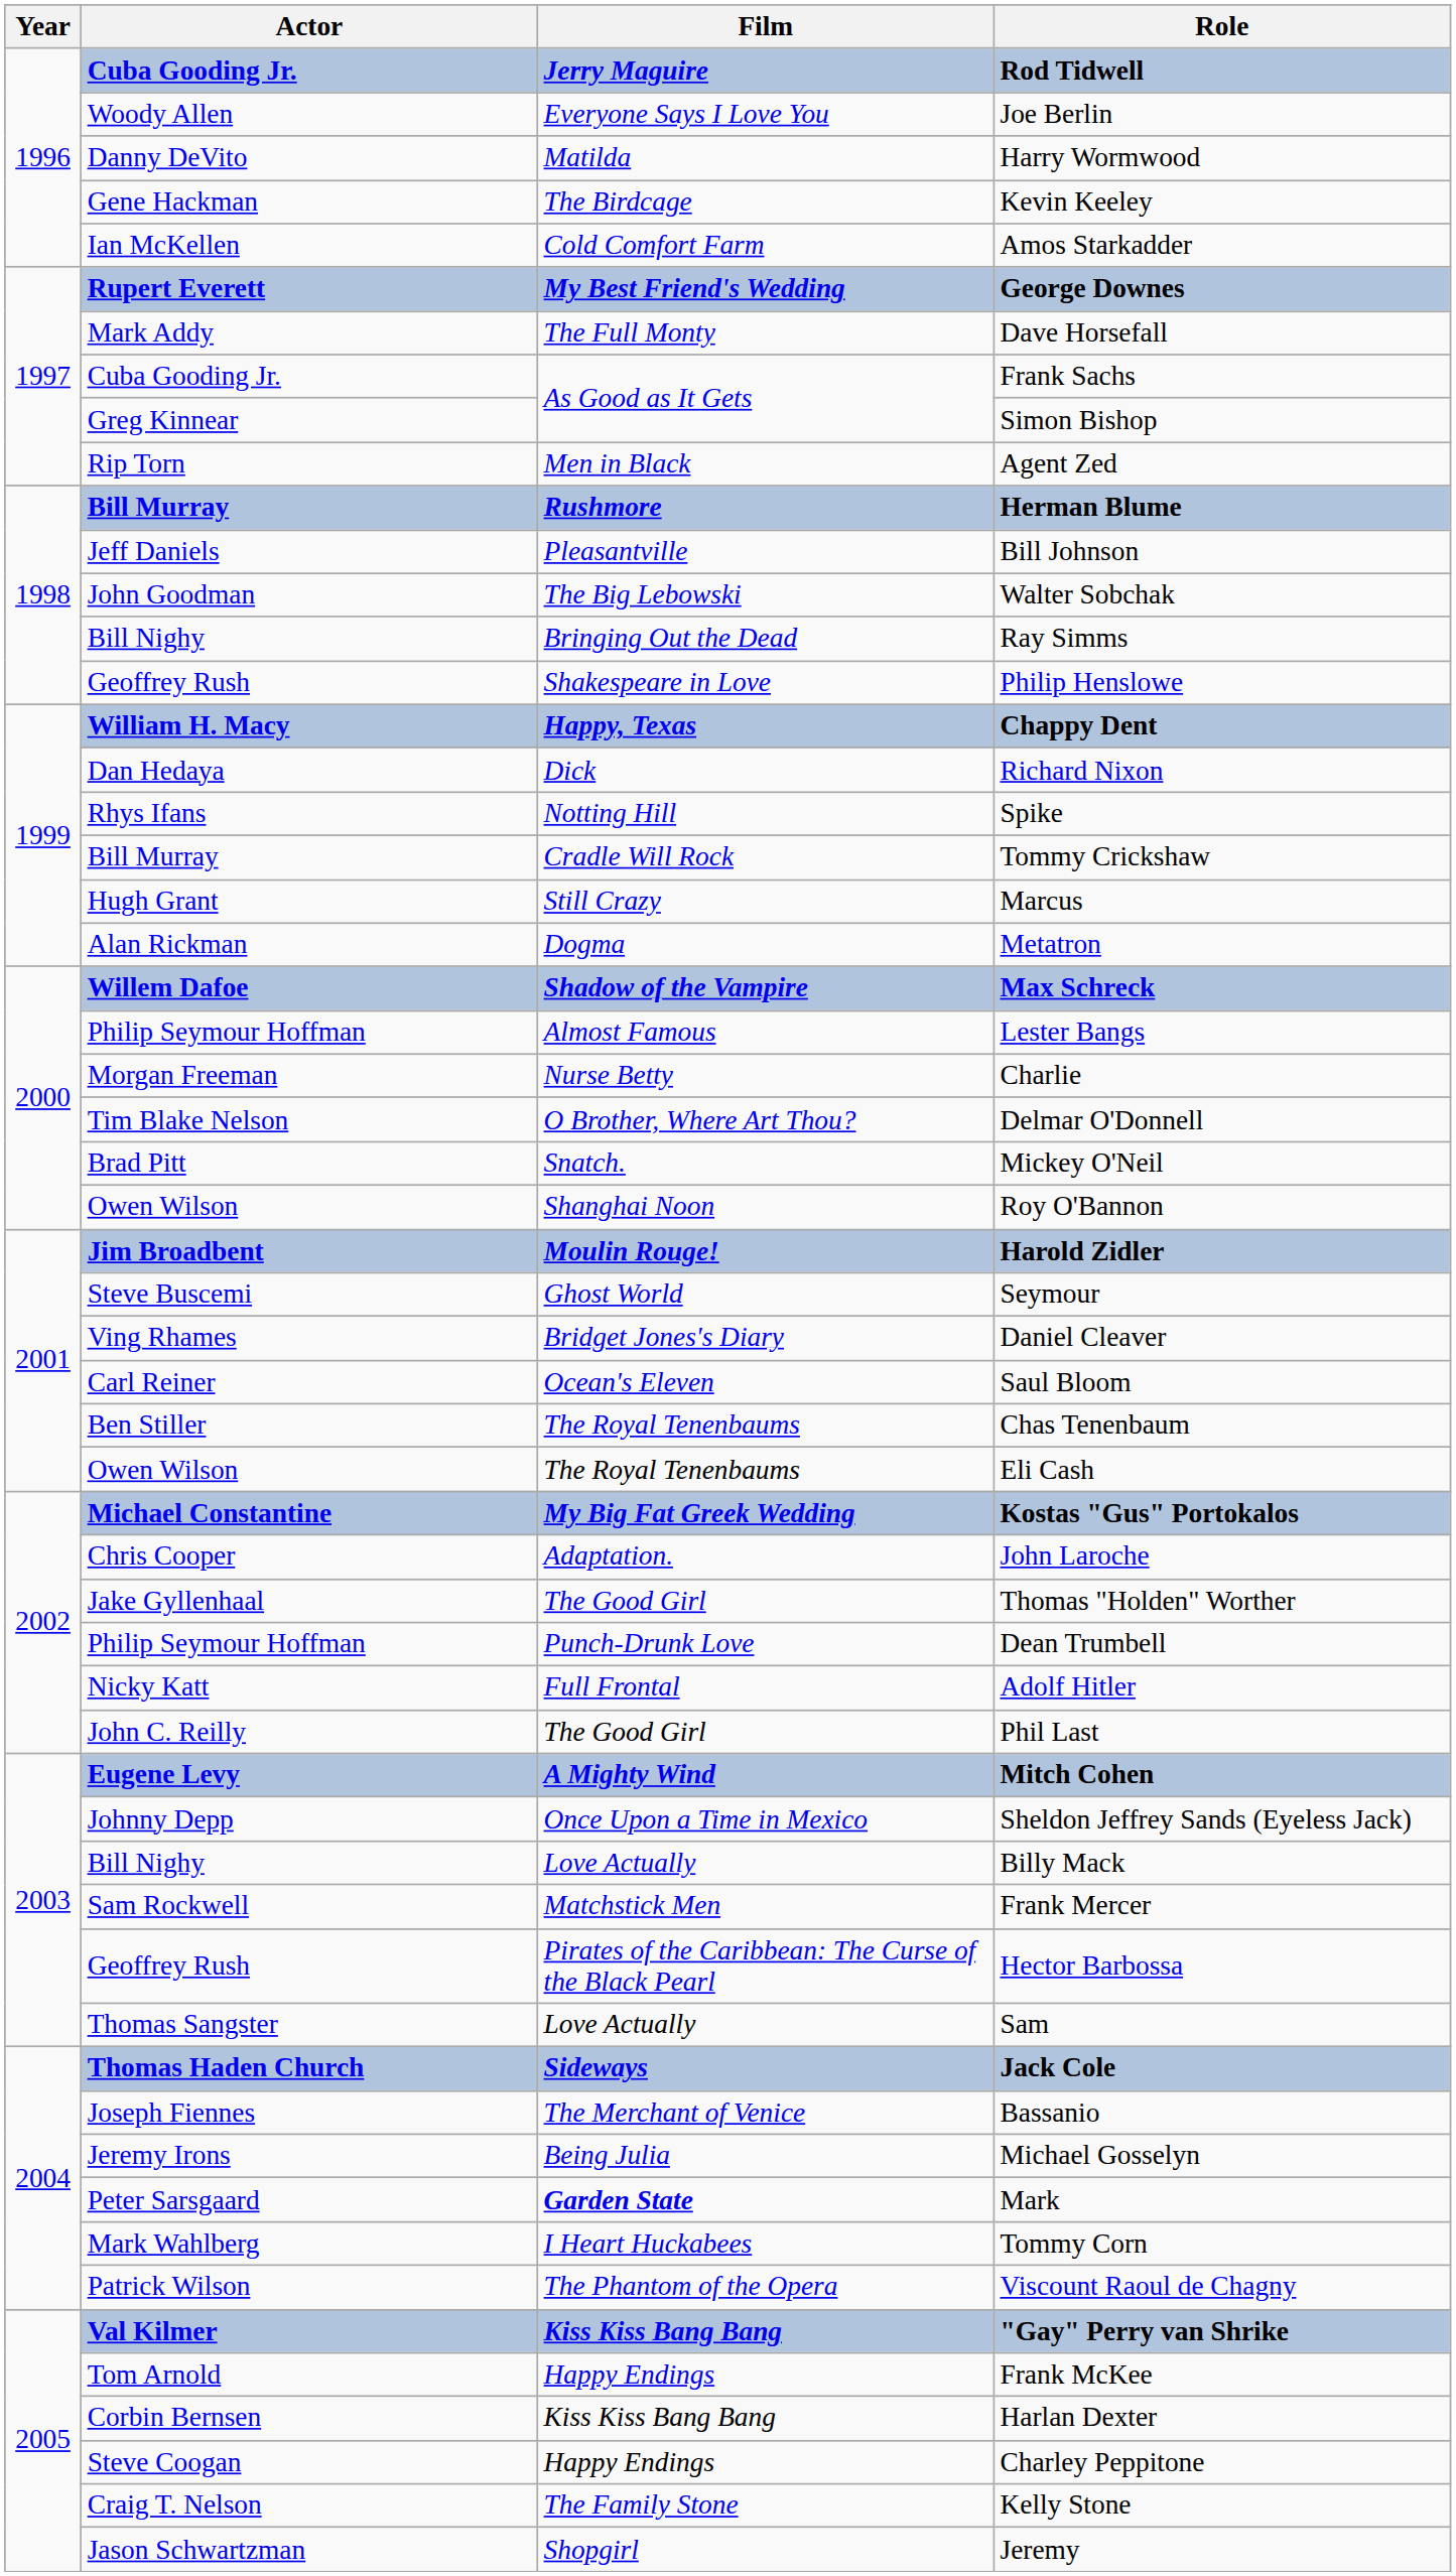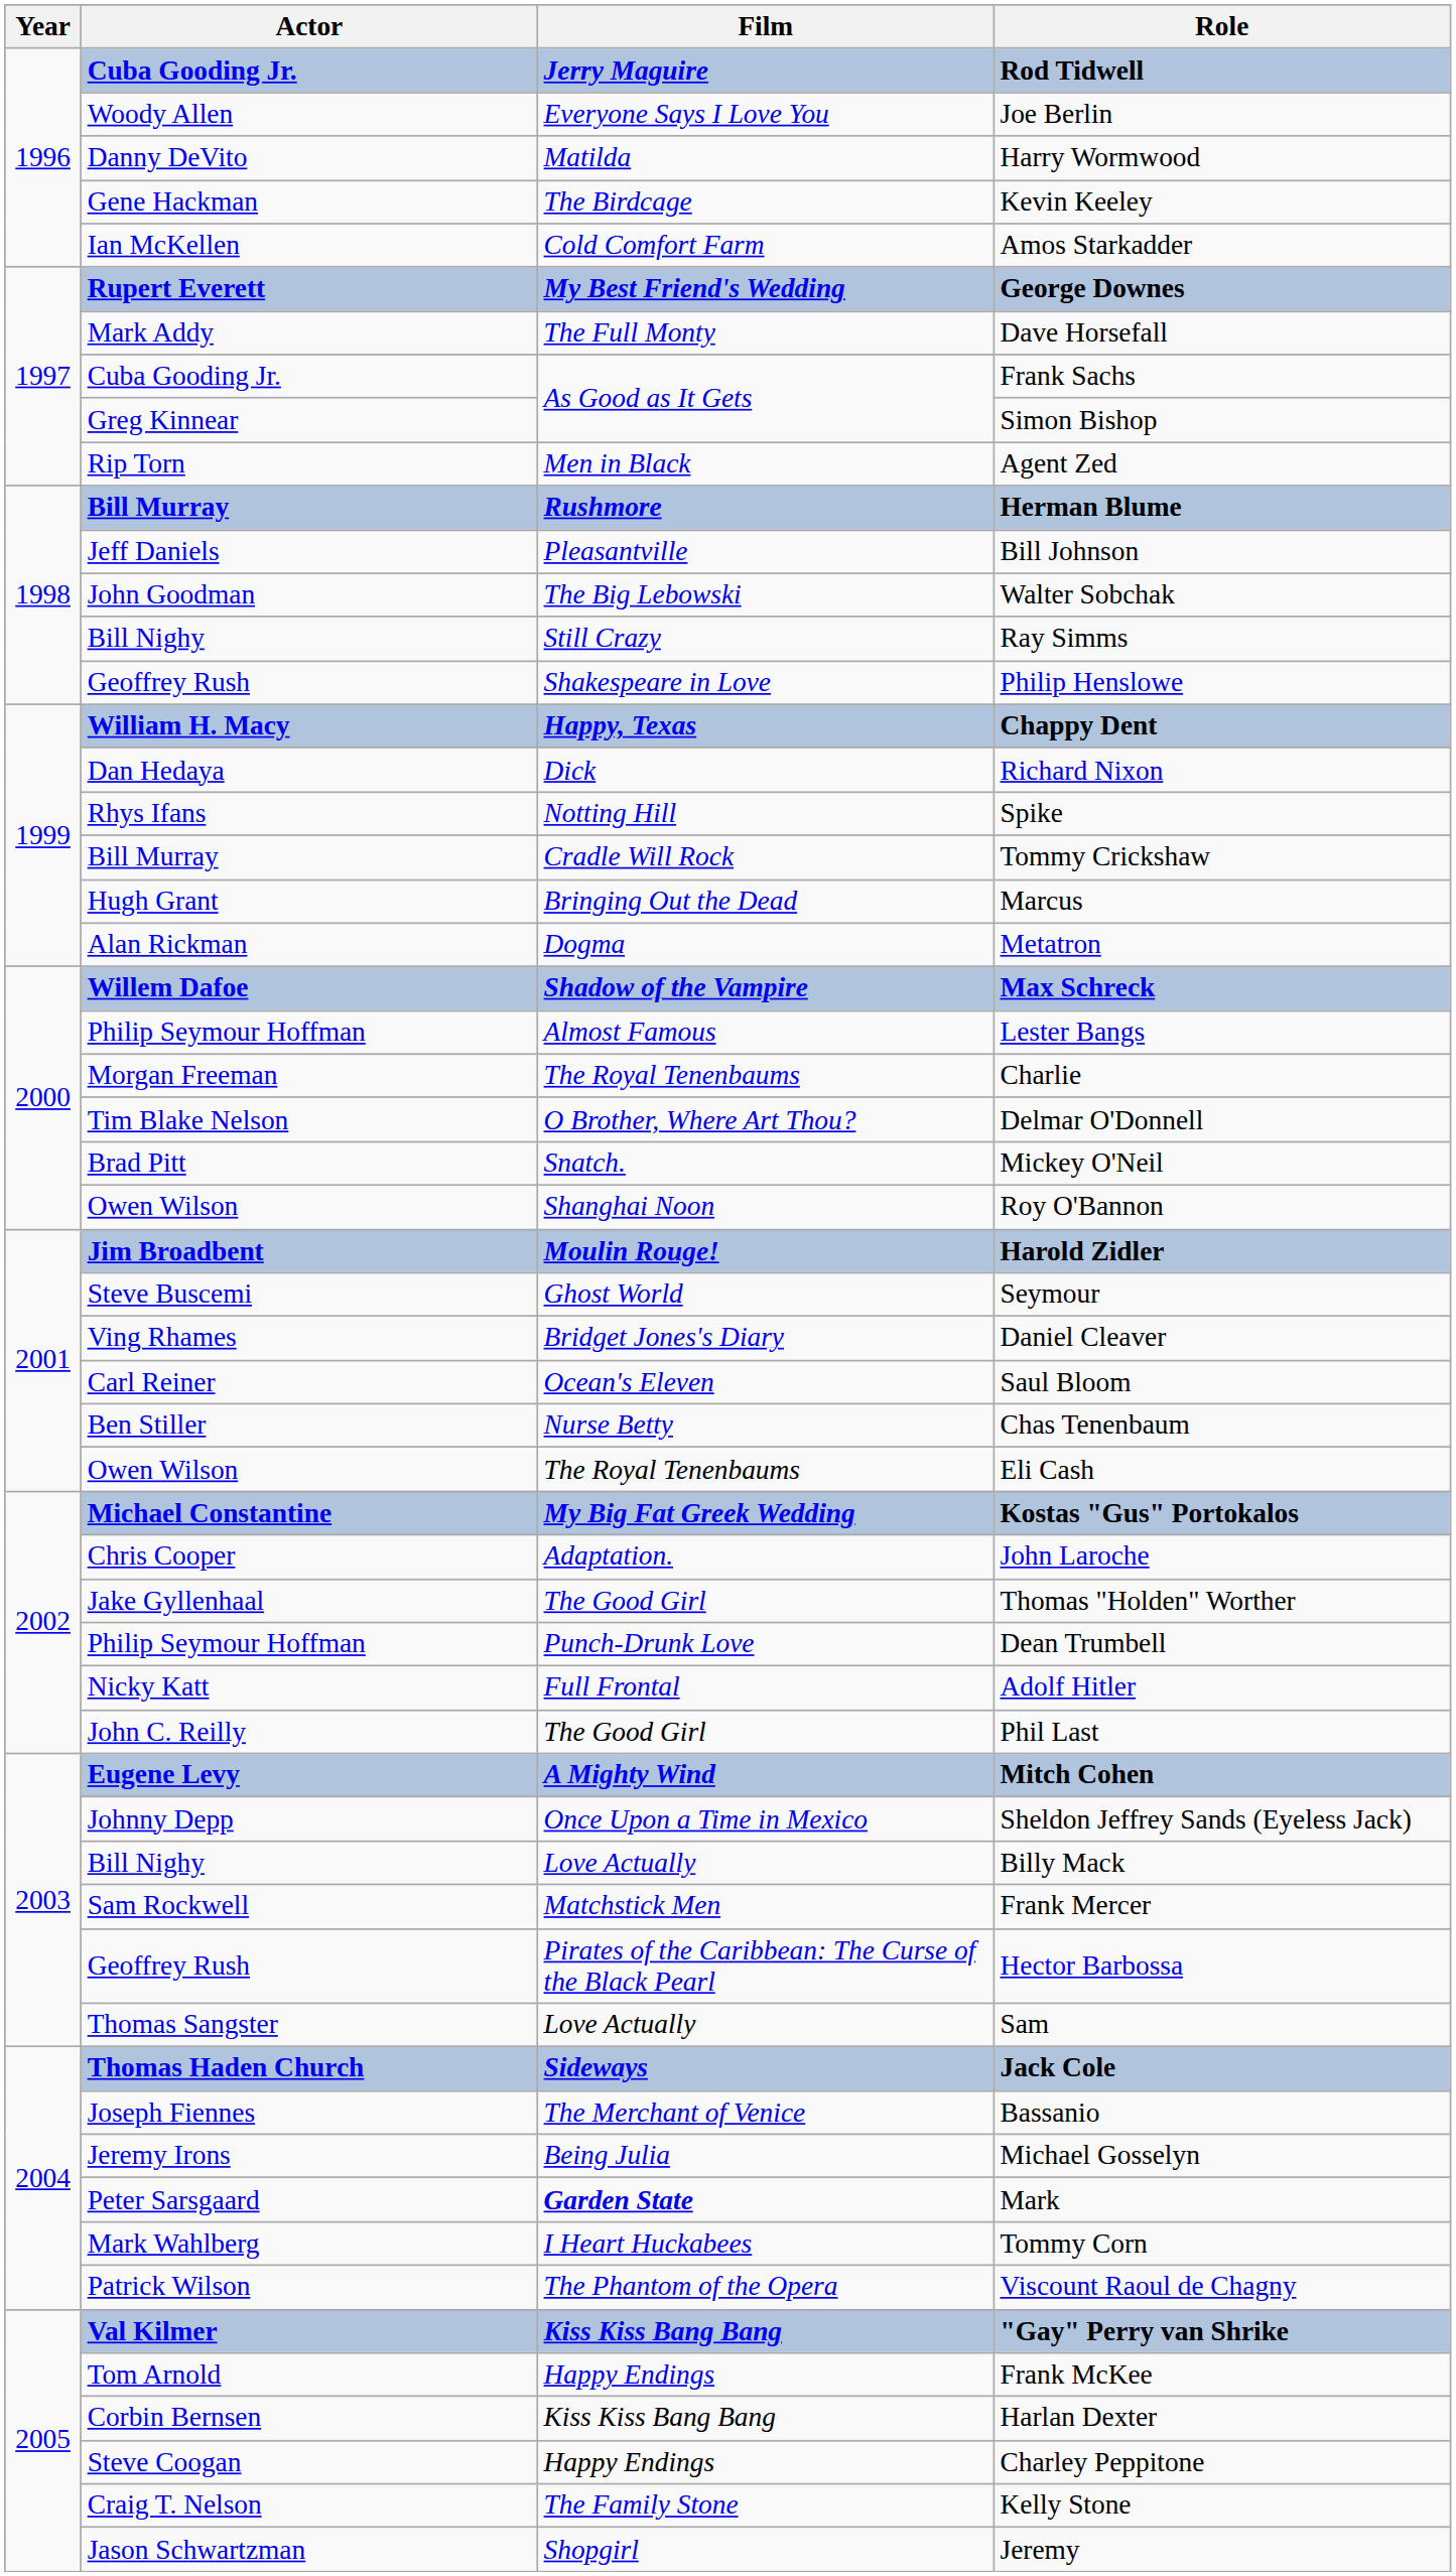 <table class="wikitable" width="95%" cellpadding="5">
 <tr>
 <th width="5%">Year</th>
 <th width="30%">Actor</th>
 <th width="30%">Film</th>
 <th width="30%">Role</th>
 </tr>
 <tr>
 <td rowspan="5" style="text-align:center;"><a href='#'>1996</a></td>
 <td style="background:#B0C4DE;"><strong><a href='#'>Cuba Gooding Jr.</a></strong></td>
 <td style="background:#B0C4DE;"><strong><em><a href='#'>Jerry Maguire</a></em></strong></td>
 <td style="background:#B0C4DE;"><strong>Rod Tidwell </strong></td>
 </tr>
 <tr>
 <td><a href='#'>Woody Allen</a></td>
 <td><em><a href='#'>Everyone Says I Love You</a></em></td>
 <td>Joe Berlin</td>
 </tr>
 <tr>
 <td><a href='#'>Danny DeVito</a></td>
 <td><em><a href='#'>Matilda</a></em></td>
 <td>Harry Wormwood</td>
 </tr>
 <tr>
 <td><a href='#'>Gene Hackman</a></td>
 <td><em><a href='#'>The Birdcage</a></em></td>
 <td>Kevin Keeley</td>
 </tr>
 <tr>
 <td><a href='#'>Ian McKellen</a></td>
 <td><em><a href='#'>Cold Comfort Farm</a></em></td>
 <td>Amos Starkadder</td>
 </tr>
 <tr>
 <td rowspan="5" style="text-align:center;"><a href='#'>1997</a></td>
 <td style="background:#B0C4DE;"><strong><a href='#'>Rupert Everett</a></strong></td>
 <td style="background:#B0C4DE;"><strong><em><a href='#'>My Best Friend's Wedding</a></em></strong></td>
 <td style="background:#B0C4DE;"><strong>George Downes</strong></td>
 </tr>
 <tr>
 <td><a href='#'>Mark Addy</a></td>
 <td><em><a href='#'>The Full Monty</a></em></td>
 <td>Dave Horsefall</td>
 </tr>
 <tr>
 <td><a href='#'>Cuba Gooding Jr.</a></td>
 <td rowspan=2><em><a href='#'>As Good as It Gets</a></em></td>
 <td>Frank Sachs</td>
 </tr>
 <tr>
 <td><a href='#'>Greg Kinnear</a></td>
 <td>Simon Bishop</td>
 </tr>
 <tr>
 <td><a href='#'>Rip Torn</a></td>
 <td><em><a href='#'>Men in Black</a></em></td>
 <td>Agent Zed</td>
 </tr>
 <tr>
 <td rowspan="5" style="text-align:center;"><a href='#'>1998</a></td>
 <td style="background:#B0C4DE;"><strong><a href='#'>Bill Murray</a></strong></td>
 <td style="background:#B0C4DE;"><strong><em><a href='#'>Rushmore</a></em></strong></td>
 <td style="background:#B0C4DE;"><strong>Herman Blume</strong></td>
 </tr>
 <tr>
 <td><a href='#'>Jeff Daniels</a></td>
 <td><em><a href='#'>Pleasantville</a></em></td>
 <td>Bill Johnson</td>
 </tr>
 <tr>
 <td><a href='#'>John Goodman</a></td>
 <td><em><a href='#'>The Big Lebowski</a></em></td>
 <td>Walter Sobchak</td>
 </tr>
 <tr>
 <td><a href='#'>Bill Nighy</a></td>
-<td><em><a href='#'>Bringing Out the Dead</a></em></td>
+<td><em><a href='#'>Still Crazy</a></em></td>
 <td>Ray Simms</td>
 </tr>
 <tr>
 <td><a href='#'>Geoffrey Rush</a></td>
 <td><em><a href='#'>Shakespeare in Love</a></em></td>
 <td><a href='#'>Philip Henslowe</a></td>
 </tr>
 <tr>
 <td rowspan="6" style="text-align:center;"><a href='#'>1999</a></td>
 <td style="background:#B0C4DE;"><strong><a href='#'>William H. Macy</a></strong></td>
 <td style="background:#B0C4DE;"><strong><em><a href='#'>Happy, Texas</a></em></strong></td>
 <td style="background:#B0C4DE;"><strong>Chappy Dent</strong></td>
 </tr>
 <tr>
 <td><a href='#'>Dan Hedaya</a></td>
 <td><em><a href='#'>Dick</a></em></td>
 <td><a href='#'>Richard Nixon</a></td>
 </tr>
 <tr>
 <td><a href='#'>Rhys Ifans</a></td>
 <td><em><a href='#'>Notting Hill</a></em></td>
 <td>Spike</td>
 </tr>
 <tr>
 <td><a href='#'>Bill Murray</a></td>
 <td><em><a href='#'>Cradle Will Rock</a></em></td>
 <td>Tommy Crickshaw</td>
 </tr>
 <tr>
 <td><a href='#'>Hugh Grant</a></td>
-<td><em><a href='#'>Still Crazy</a></em></td>
+<td><em><a href='#'>Bringing Out the Dead</a></em></td>
 <td>Marcus</td>
 </tr>
 <tr>
 <td><a href='#'>Alan Rickman</a></td>
 <td><em><a href='#'>Dogma</a></em></td>
 <td><a href='#'>Metatron</a></td>
 </tr>
 <tr>
 <td rowspan="6" style="text-align:center;"><a href='#'>2000</a></td>
 <td style="background:#B0C4DE;"><strong><a href='#'>Willem Dafoe</a></strong></td>
 <td style="background:#B0C4DE;"><strong><em><a href='#'>Shadow of the Vampire</a></em></strong></td>
 <td style="background:#B0C4DE;"><strong><a href='#'>Max Schreck</a> </strong></td>
 </tr>
 <tr>
 <td><a href='#'>Philip Seymour Hoffman</a></td>
 <td><em><a href='#'>Almost Famous</a></em></td>
 <td><a href='#'>Lester Bangs</a></td>
 </tr>
 <tr>
 <td><a href='#'>Morgan Freeman</a></td>
-<td><em><a href='#'>Nurse Betty</a></em></td>
+<td><em><a href='#'>The Royal Tenenbaums</a></em></td>
 <td>Charlie</td>
 </tr>
 <tr>
 <td><a href='#'>Tim Blake Nelson</a></td>
 <td><em><a href='#'>O Brother, Where Art Thou?</a></em></td>
 <td>Delmar O'Donnell</td>
 </tr>
 <tr>
 <td><a href='#'>Brad Pitt</a></td>
 <td><em><a href='#'>Snatch.</a></em></td>
 <td>Mickey O'Neil</td>
 </tr>
 <tr>
 <td><a href='#'>Owen Wilson</a></td>
 <td><em><a href='#'>Shanghai Noon</a></em></td>
 <td>Roy O'Bannon</td>
 </tr>
 <tr>
 <td rowspan="6" style="text-align:center;"><a href='#'>2001</a></td>
 <td style="background:#B0C4DE;"><strong><a href='#'>Jim Broadbent</a></strong></td>
 <td style="background:#B0C4DE;"><strong><em><a href='#'>Moulin Rouge!</a></em></strong></td>
 <td style="background:#B0C4DE;"><strong>Harold Zidler</strong></td>
 </tr>
 <tr>
 <td><a href='#'>Steve Buscemi</a></td>
 <td><em><a href='#'>Ghost World</a></em></td>
 <td>Seymour</td>
 </tr>
 <tr>
 <td><a href='#'>Ving Rhames</a></td>
 <td><em><a href='#'>Bridget Jones's Diary</a></em></td>
 <td>Daniel Cleaver</td>
 </tr>
 <tr>
 <td><a href='#'>Carl Reiner</a></td>
 <td><em><a href='#'>Ocean's Eleven</a></em></td>
 <td>Saul Bloom</td>
 </tr>
 <tr>
 <td><a href='#'>Ben Stiller</a></td>
-<td><em><a href='#'>The Royal Tenenbaums</a></em></td>
+<td><em><a href='#'>Nurse Betty</a></em></td>
 <td>Chas Tenenbaum</td>
 </tr>
 <tr>
 <td><a href='#'>Owen Wilson</a></td>
 <td><em>The Royal Tenenbaums</em></td>
 <td>Eli Cash</td>
 </tr>
 <tr>
 <td rowspan="6" style="text-align:center;"><a href='#'>2002</a></td>
 <td style="background:#B0C4DE;"><strong><a href='#'>Michael Constantine</a></strong></td>
 <td style="background:#B0C4DE;"><strong><em><a href='#'>My Big Fat Greek Wedding</a></em></strong></td>
 <td style="background:#B0C4DE;"><strong>Kostas "Gus" Portokalos</strong></td>
 </tr>
 <tr>
 <td><a href='#'>Chris Cooper</a></td>
 <td><em><a href='#'>Adaptation.</a></em></td>
 <td><a href='#'>John Laroche</a></td>
 </tr>
 <tr>
 <td><a href='#'>Jake Gyllenhaal</a></td>
 <td><em><a href='#'>The Good Girl</a></em></td>
 <td>Thomas "Holden" Worther</td>
 </tr>
 <tr>
 <td><a href='#'>Philip Seymour Hoffman</a></td>
 <td><em><a href='#'>Punch-Drunk Love</a></em></td>
 <td>Dean Trumbell</td>
 </tr>
 <tr>
 <td><a href='#'>Nicky Katt</a></td>
 <td><em><a href='#'>Full Frontal</a></em></td>
 <td><a href='#'>Adolf Hitler</a></td>
 </tr>
 <tr>
 <td><a href='#'>John C. Reilly</a></td>
 <td><em>The Good Girl</em></td>
 <td>Phil Last</td>
 </tr>
 <tr>
 <td rowspan="6" style="text-align:center;"><a href='#'>2003</a></td>
 <td style="background:#B0C4DE;"><strong><a href='#'>Eugene Levy</a></strong></td>
 <td style="background:#B0C4DE;"><strong><em><a href='#'>A Mighty Wind</a></em></strong></td>
 <td style="background:#B0C4DE;"><strong>Mitch Cohen</strong></td>
 </tr>
 <tr>
 <td><a href='#'>Johnny Depp</a></td>
 <td><em><a href='#'>Once Upon a Time in Mexico</a></em></td>
 <td>Sheldon Jeffrey Sands (Eyeless Jack)</td>
 </tr>
 <tr>
 <td><a href='#'>Bill Nighy</a></td>
 <td><em><a href='#'>Love Actually</a></em></td>
 <td>Billy Mack</td>
 </tr>
 <tr>
 <td><a href='#'>Sam Rockwell</a></td>
 <td><em><a href='#'>Matchstick Men</a></em></td>
 <td>Frank Mercer</td>
 </tr>
 <tr>
 <td><a href='#'>Geoffrey Rush</a></td>
 <td><em><a href='#'>Pirates of the Caribbean: The Curse of the Black Pearl</a></em></td>
 <td><a href='#'>Hector Barbossa</a></td>
 </tr>
 <tr>
 <td><a href='#'>Thomas Sangster</a></td>
 <td><em>Love Actually</em></td>
 <td>Sam</td>
 </tr>
 <tr>
 <td rowspan="6" style="text-align:center;"><a href='#'>2004</a></td>
 <td style="background:#B0C4DE;"><strong><a href='#'>Thomas Haden Church</a></strong></td>
 <td style="background:#B0C4DE;"><strong><em><a href='#'>Sideways</a></em></strong></td>
 <td style="background:#B0C4DE;"><strong>Jack Cole </strong></td>
 </tr>
 <tr>
 <td><a href='#'>Joseph Fiennes</a></td>
 <td><em><a href='#'>The Merchant of Venice</a></em></td>
 <td>Bassanio</td>
 </tr>
 <tr>
 <td><a href='#'>Jeremy Irons</a></td>
 <td><em><a href='#'>Being Julia</a></em></td>
 <td>Michael Gosselyn</td>
 </tr>
 <tr>
 <td><a href='#'>Peter Sarsgaard</a></td>
 <td><strong><em><a href='#'>Garden State</a></em></strong></td>
 <td>Mark</td>
 </tr>
 <tr>
 <td><a href='#'>Mark Wahlberg</a></td>
 <td><em><a href='#'>I Heart Huckabees</a></em></td>
 <td>Tommy Corn</td>
 </tr>
 <tr>
 <td><a href='#'>Patrick Wilson</a></td>
 <td><em><a href='#'>The Phantom of the Opera</a></em></td>
 <td><a href='#'>Viscount Raoul de Chagny</a></td>
 </tr>
 <tr>
 <td rowspan="6" style="text-align:center;"><a href='#'>2005</a></td>
 <td style="background:#B0C4DE;"><strong><a href='#'>Val Kilmer</a></strong></td>
 <td style="background:#B0C4DE;"><strong><em><a href='#'>Kiss Kiss Bang Bang</a></em></strong></td>
 <td style="background:#B0C4DE;"><strong>"Gay" Perry van Shrike</strong></td>
 </tr>
 <tr>
 <td><a href='#'>Tom Arnold</a></td>
 <td><em><a href='#'>Happy Endings</a></em></td>
 <td>Frank McKee</td>
 </tr>
 <tr>
 <td><a href='#'>Corbin Bernsen</a></td>
 <td><em>Kiss Kiss Bang Bang</em></td>
 <td>Harlan Dexter</td>
 </tr>
 <tr>
 <td><a href='#'>Steve Coogan</a></td>
 <td><em>Happy Endings</em></td>
 <td>Charley Peppitone</td>
 </tr>
 <tr>
 <td><a href='#'>Craig T. Nelson</a></td>
 <td><em><a href='#'>The Family Stone</a></em></td>
 <td>Kelly Stone</td>
 </tr>
 <tr>
 <td><a href='#'>Jason Schwartzman</a></td>
 <td><em><a href='#'>Shopgirl</a></em></td>
 <td>Jeremy</td>
 </tr>
 </table>
